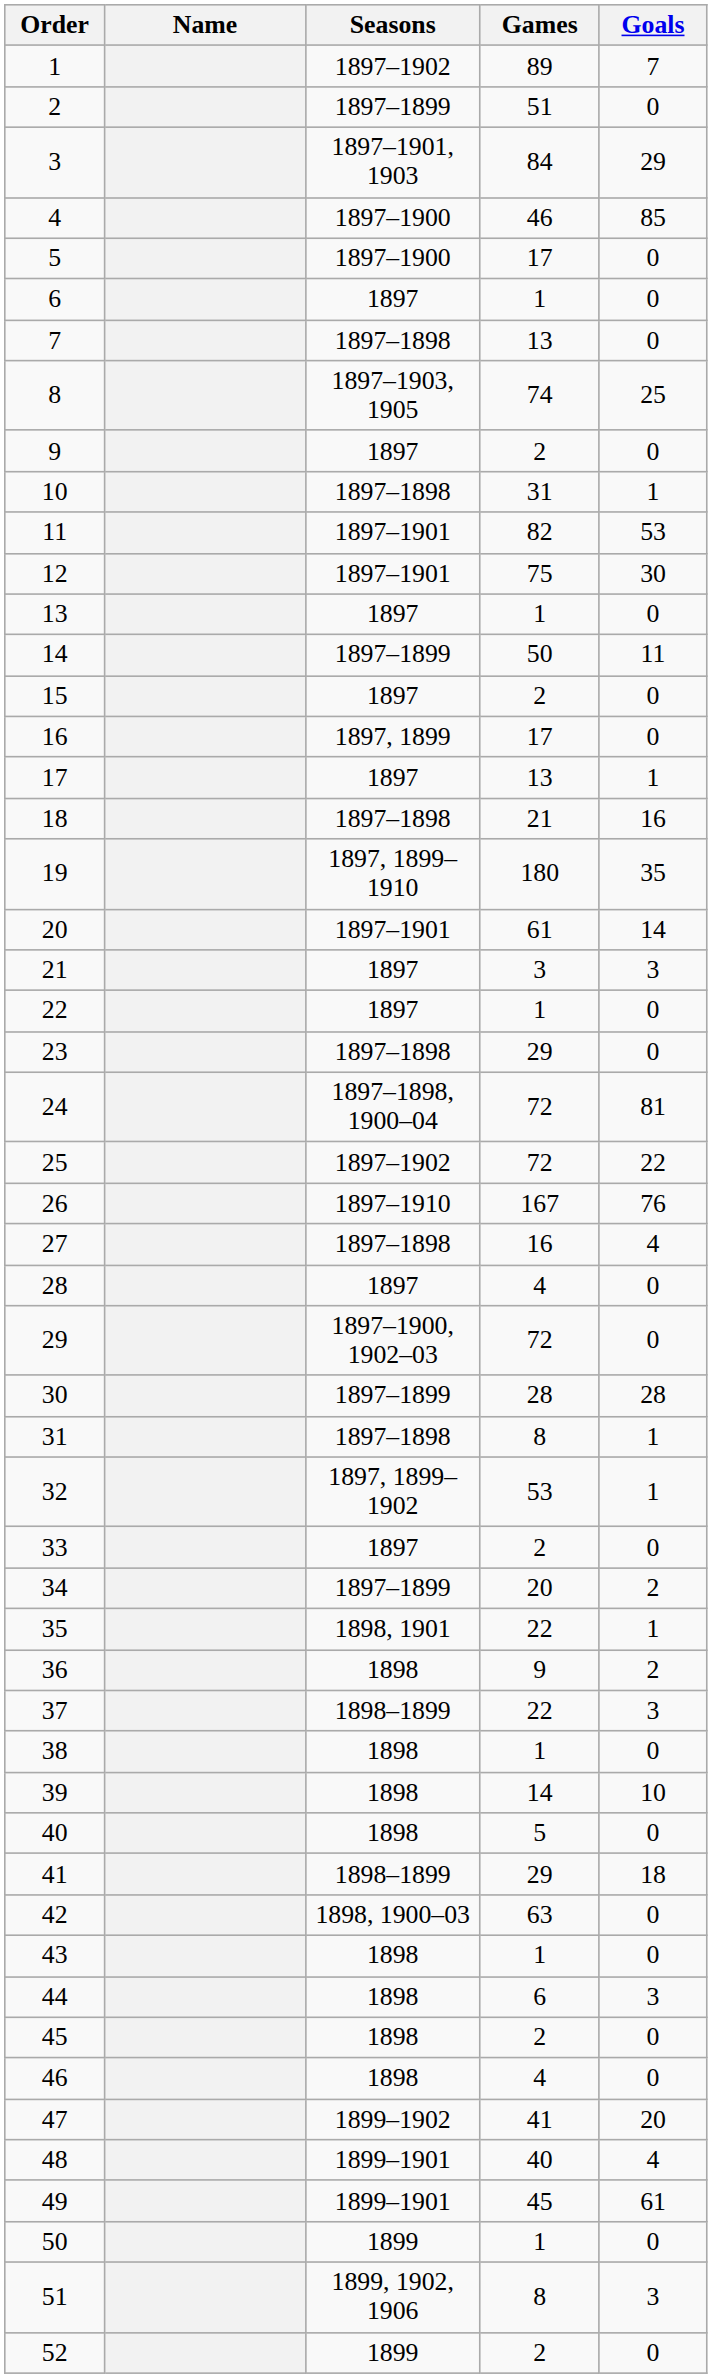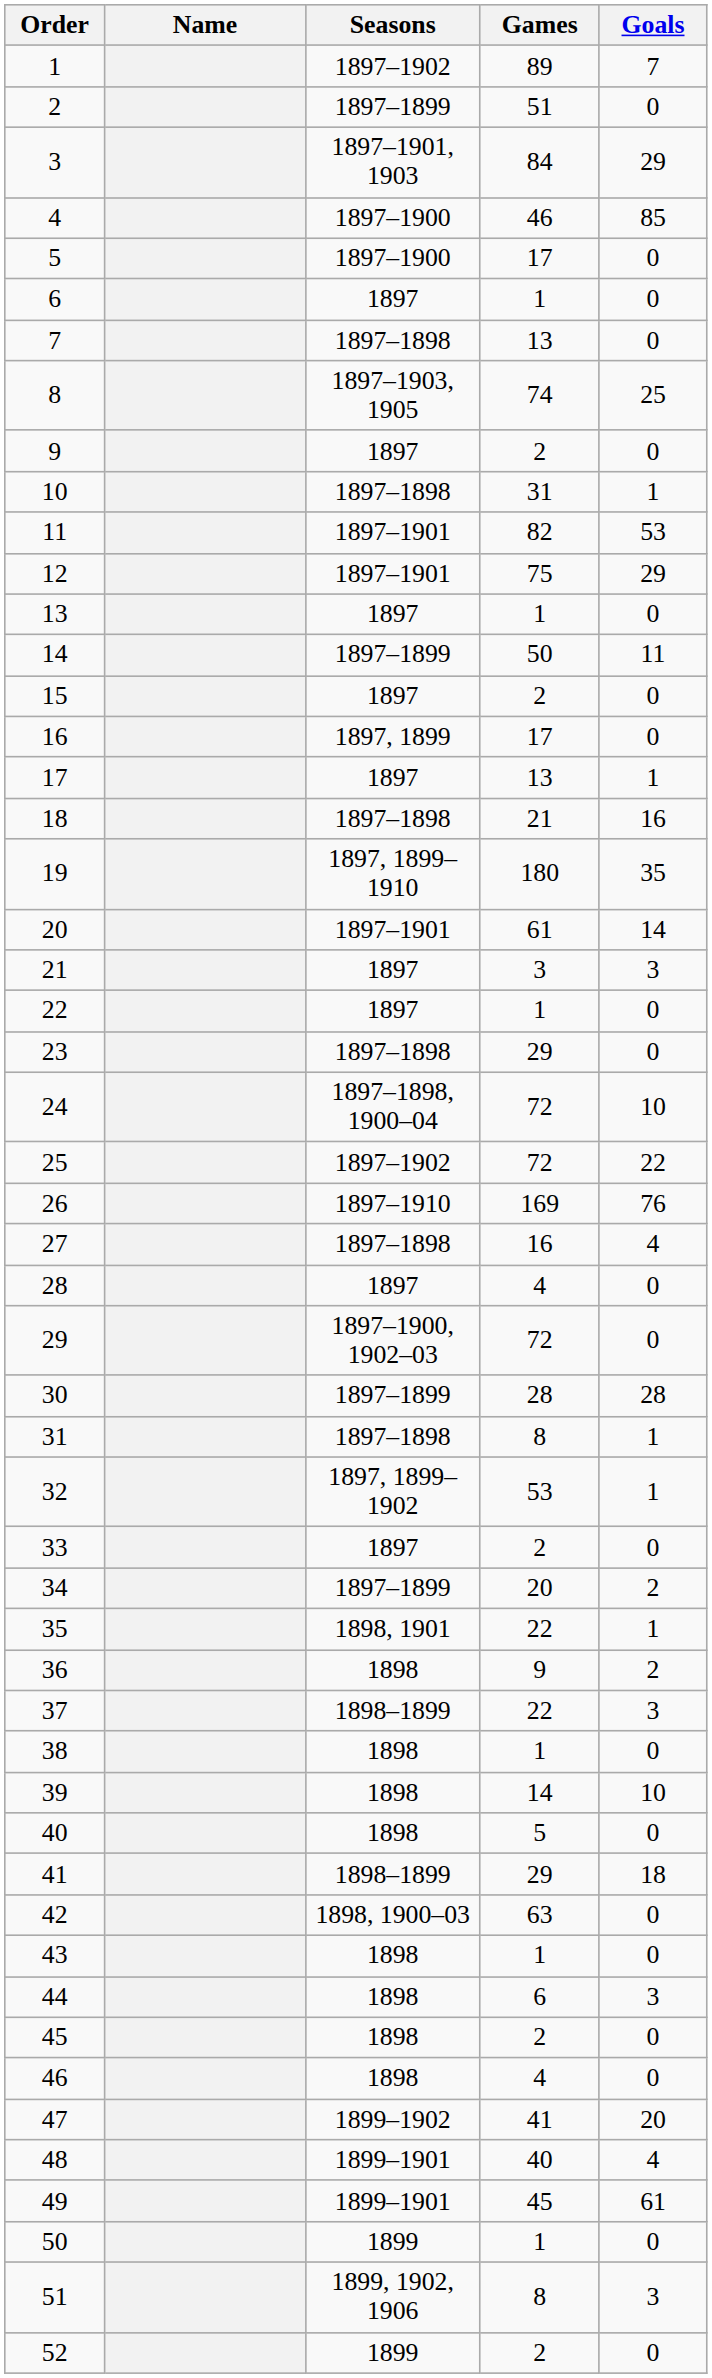 <table class="wikitable plainrowheaders sortable"  style="text-align:center; width:70%;">
 <tr>
 <th scope="col" style="width:3%;">Order</th>
 <th scope="col" style="width:15%;">Name</th>
 <th scope="col" style="width:12%;">Seasons</th>
 <th scope="col" style="width:5%;">Games</th>
 <th scope="col" style="width:5%;"><a href='#'>Goals</a></th>
 </tr>
 <tr>
 <td>1</td>
 <th scope="row"></th>
 <td>1897–1902</td>
 <td>89</td>
 <td>7</td>
 </tr>
 <tr>
 <td>2</td>
 <th scope="row"></th>
 <td>1897–1899</td>
 <td>51</td>
 <td>0</td>
 </tr>
 <tr>
 <td>3</td>
 <th scope="row"></th>
 <td>1897–1901, 1903</td>
 <td>84</td>
 <td>29</td>
 </tr>
 <tr>
 <td>4</td>
 <th scope="row"></th>
 <td>1897–1900</td>
 <td>46</td>
 <td>85</td>
 </tr>
 <tr>
 <td>5</td>
 <th scope="row"></th>
 <td>1897–1900</td>
 <td>17</td>
 <td>0</td>
 </tr>
 <tr>
 <td>6</td>
 <th scope="row"></th>
 <td>1897</td>
 <td>1</td>
 <td>0</td>
 </tr>
 <tr>
 <td>7</td>
 <th scope="row"></th>
 <td>1897–1898</td>
 <td>13</td>
 <td>0</td>
 </tr>
 <tr>
 <td>8</td>
 <th scope="row"></th>
 <td>1897–1903, 1905</td>
 <td>74</td>
 <td>25</td>
 </tr>
 <tr>
 <td>9</td>
 <th scope="row"></th>
 <td>1897</td>
 <td>2</td>
 <td>0</td>
 </tr>
 <tr>
 <td>10</td>
 <th scope="row"></th>
 <td>1897–1898</td>
 <td>31</td>
 <td>1</td>
 </tr>
 <tr>
 <td>11</td>
 <th scope="row"></th>
 <td>1897–1901</td>
 <td>82</td>
 <td>53</td>
 </tr>
 <tr>
 <td>12</td>
 <th scope="row"></th>
 <td>1897–1901</td>
 <td>75</td>
-<td>30</td>
+<td>29</td>
 </tr>
 <tr>
 <td>13</td>
 <th scope="row"></th>
 <td>1897</td>
 <td>1</td>
 <td>0</td>
 </tr>
 <tr>
 <td>14</td>
 <th scope="row"></th>
 <td>1897–1899</td>
 <td>50</td>
 <td>11</td>
 </tr>
 <tr>
 <td>15</td>
 <th scope="row"></th>
 <td>1897</td>
 <td>2</td>
 <td>0</td>
 </tr>
 <tr>
 <td>16</td>
 <th scope="row"></th>
 <td>1897, 1899</td>
 <td>17</td>
 <td>0</td>
 </tr>
 <tr>
 <td>17</td>
 <th scope="row"></th>
 <td>1897</td>
 <td>13</td>
 <td>1</td>
 </tr>
 <tr>
 <td>18</td>
 <th scope="row"></th>
 <td>1897–1898</td>
 <td>21</td>
 <td>16</td>
 </tr>
 <tr>
 <td>19</td>
 <th scope="row"></th>
 <td>1897, 1899–1910</td>
 <td>180</td>
 <td>35</td>
 </tr>
 <tr>
 <td>20</td>
 <th scope="row"></th>
 <td>1897–1901</td>
 <td>61</td>
 <td>14</td>
 </tr>
 <tr>
 <td>21</td>
 <th scope="row"></th>
 <td>1897</td>
 <td>3</td>
 <td>3</td>
 </tr>
 <tr>
 <td>22</td>
 <th scope="row"></th>
 <td>1897</td>
 <td>1</td>
 <td>0</td>
 </tr>
 <tr>
 <td>23</td>
 <th scope="row"></th>
 <td>1897–1898</td>
 <td>29</td>
 <td>0</td>
 </tr>
 <tr>
 <td>24</td>
 <th scope="row"></th>
 <td>1897–1898, 1900–04</td>
 <td>72</td>
-<td>81</td>
+<td>10</td>
 </tr>
 <tr>
 <td>25</td>
 <th scope="row"></th>
 <td>1897–1902</td>
 <td>72</td>
 <td>22</td>
 </tr>
 <tr>
 <td>26</td>
 <th scope="row"></th>
 <td>1897–1910</td>
-<td>167</td>
+<td>169</td>
 <td>76</td>
 </tr>
 <tr>
 <td>27</td>
 <th scope="row"></th>
 <td>1897–1898</td>
 <td>16</td>
 <td>4</td>
 </tr>
 <tr>
 <td>28</td>
 <th scope="row"></th>
 <td>1897</td>
 <td>4</td>
 <td>0</td>
 </tr>
 <tr>
 <td>29</td>
 <th scope="row"></th>
 <td>1897–1900, 1902–03</td>
 <td>72</td>
 <td>0</td>
 </tr>
 <tr>
 <td>30</td>
 <th scope="row"></th>
 <td>1897–1899</td>
 <td>28</td>
 <td>28</td>
 </tr>
 <tr>
 <td>31</td>
 <th scope="row"></th>
 <td>1897–1898</td>
 <td>8</td>
 <td>1</td>
 </tr>
 <tr>
 <td>32</td>
 <th scope="row"></th>
 <td>1897, 1899–1902</td>
 <td>53</td>
 <td>1</td>
 </tr>
 <tr>
 <td>33</td>
 <th scope="row"></th>
 <td>1897</td>
 <td>2</td>
 <td>0</td>
 </tr>
 <tr>
 <td>34</td>
 <th scope="row"></th>
 <td>1897–1899</td>
 <td>20</td>
 <td>2</td>
 </tr>
 <tr>
 <td>35</td>
 <th scope="row"></th>
 <td>1898, 1901</td>
 <td>22</td>
 <td>1</td>
 </tr>
 <tr>
 <td>36</td>
 <th scope="row"></th>
 <td>1898</td>
 <td>9</td>
 <td>2</td>
 </tr>
 <tr>
 <td>37</td>
 <th scope="row"></th>
 <td>1898–1899</td>
 <td>22</td>
 <td>3</td>
 </tr>
 <tr>
 <td>38</td>
 <th scope="row"></th>
 <td>1898</td>
 <td>1</td>
 <td>0</td>
 </tr>
 <tr>
 <td>39</td>
 <th scope="row"></th>
 <td>1898</td>
 <td>14</td>
 <td>10</td>
 </tr>
 <tr>
 <td>40</td>
 <th scope="row"></th>
 <td>1898</td>
 <td>5</td>
 <td>0</td>
 </tr>
 <tr>
 <td>41</td>
 <th scope="row"></th>
 <td>1898–1899</td>
 <td>29</td>
 <td>18</td>
 </tr>
 <tr>
 <td>42</td>
 <th scope="row"></th>
 <td>1898, 1900–03</td>
 <td>63</td>
 <td>0</td>
 </tr>
 <tr>
 <td>43</td>
 <th scope="row"></th>
 <td>1898</td>
 <td>1</td>
 <td>0</td>
 </tr>
 <tr>
 <td>44</td>
 <th scope="row"></th>
 <td>1898</td>
 <td>6</td>
 <td>3</td>
 </tr>
 <tr>
 <td>45</td>
 <th scope="row"></th>
 <td>1898</td>
 <td>2</td>
 <td>0</td>
 </tr>
 <tr>
 <td>46</td>
 <th scope="row"></th>
 <td>1898</td>
 <td>4</td>
 <td>0</td>
 </tr>
 <tr>
 <td>47</td>
 <th scope="row"></th>
 <td>1899–1902</td>
 <td>41</td>
 <td>20</td>
 </tr>
 <tr>
 <td>48</td>
 <th scope="row"></th>
 <td>1899–1901</td>
 <td>40</td>
 <td>4</td>
 </tr>
 <tr>
 <td>49</td>
 <th scope="row"></th>
 <td>1899–1901</td>
 <td>45</td>
 <td>61</td>
 </tr>
 <tr>
 <td>50</td>
 <th scope="row"></th>
 <td>1899</td>
 <td>1</td>
 <td>0</td>
 </tr>
 <tr>
 <td>51</td>
 <th scope="row"></th>
 <td>1899, 1902, 1906</td>
 <td>8</td>
 <td>3</td>
 </tr>
 <tr>
 <td>52</td>
 <th scope="row"></th>
 <td>1899</td>
 <td>2</td>
 <td>0</td>
 </tr>
 </table>
